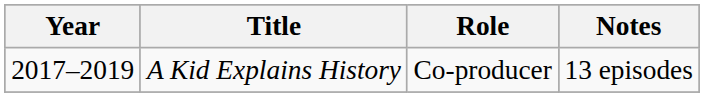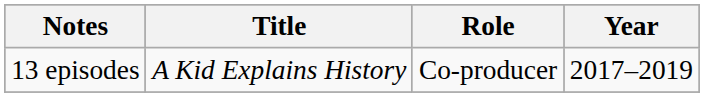 <table class="wikitable">
 <tr>
-<th>Year</th>
+<th>Notes</th>
 <th>Title</th>
 <th>Role</th>
-<th>Notes</th>
+<th>Year</th>
 </tr>
 <tr>
-<td>2017–2019</td>
+<td>13 episodes</td>
 <td><em>A Kid Explains History</em></td>
 <td>Co-producer</td>
-<td>13 episodes</td>
+<td>2017–2019</td>
 </tr>
 </table>
